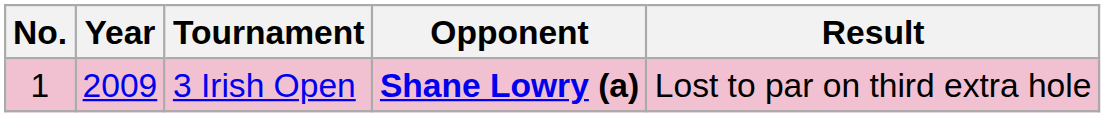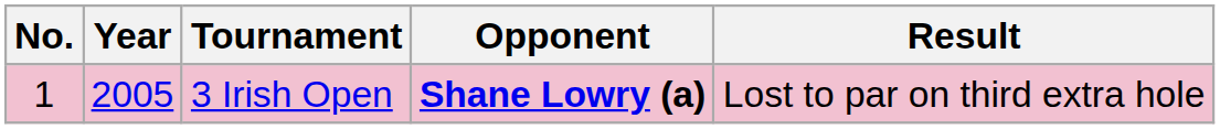 <table class="wikitable" style="font-size:95%;">
 <tr>
 <th>No.</th>
 <th>Year</th>
 <th>Tournament</th>
 <th>Opponent</th>
 <th>Result</th>
 </tr>
 <tr style="background:#F2C1D1;">
 <td align=center>1</td>
-<td><a href='#'>2009</a></td>
+<td><a href='#'>2005</a></td>
 <td><a href='#'>3 Irish Open</a></td>
 <td><strong> <a href='#'>Shane Lowry</a> (a)</strong></td>
 <td>Lost to par on third extra hole</td>
 </tr>
 </table>
